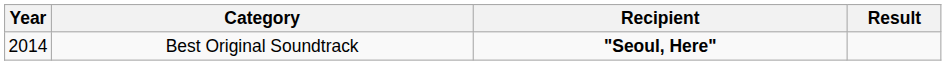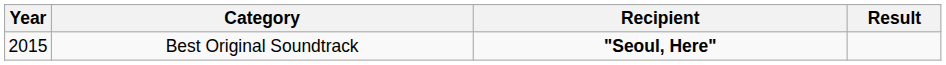 <table class="wikitable" style="text-align:center">
 <tr>
 <th width="5%">Year</th>
 <th width="45%">Category</th>
 <th width="40%">Recipient</th>
 <th width="10%">Result</th>
 </tr>
 <tr>
-<td>2014</td>
+<td>2015</td>
 <td>Best Original Soundtrack</td>
 <td><strong>"Seoul, Here" </strong></td>
 <td></td>
 </tr>
 </table>
